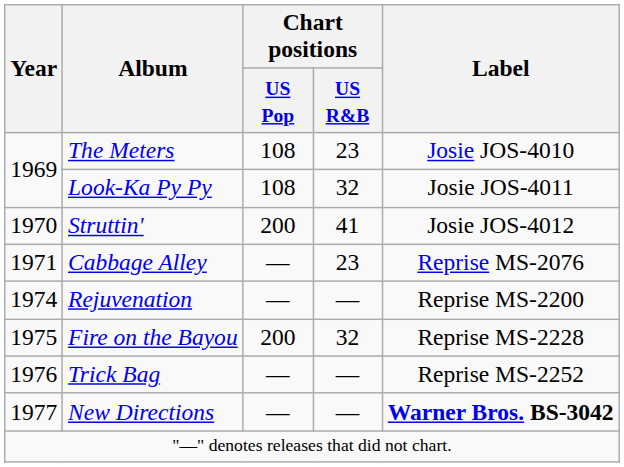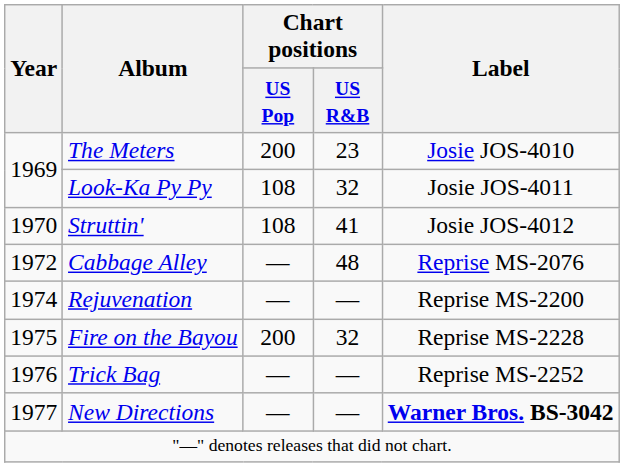 <table class="wikitable" style="text-align:center;">
 <tr>
 <th rowspan="2">Year</th>
 <th rowspan="2">Album</th>
 <th colspan="2">Chart positions</th>
 <th rowspan="2">Label</th>
 </tr>
 <tr>
 <th width="40"><small><a href='#'>US Pop</a></small><br></th>
 <th width="40"><small><a href='#'>US R&B</a></small><br></th>
 </tr>
 <tr>
 <td rowspan="2">1969</td>
 <td align="left"><em><a href='#'>The Meters</a></em></td>
-<td>108</td>
+<td>200</td>
 <td>23</td>
 <td><a href='#'>Josie</a> JOS-4010</td>
 </tr>
 <tr>
 <td align="left"><em><a href='#'>Look-Ka Py Py</a></em></td>
 <td>108</td>
 <td>32</td>
 <td>Josie JOS-4011</td>
 </tr>
 <tr>
 <td rowspan="1">1970</td>
 <td align="left"><em><a href='#'>Struttin'</a></em></td>
-<td>200</td>
+<td>108</td>
 <td>41</td>
 <td>Josie JOS-4012</td>
 </tr>
 <tr>
-<td rowspan="1">1971</td>
+<td rowspan="1">1972</td>
 <td align="left"><em><a href='#'>Cabbage Alley</a></em></td>
 <td>—</td>
-<td>23</td>
+<td>48</td>
 <td><a href='#'>Reprise</a> MS-2076</td>
 </tr>
 <tr>
 <td rowspan="1">1974</td>
 <td align="left"><em><a href='#'>Rejuvenation</a></em></td>
 <td>—</td>
 <td>—</td>
 <td>Reprise MS-2200</td>
 </tr>
 <tr>
 <td rowspan="1">1975</td>
 <td align="left"><em><a href='#'>Fire on the Bayou</a></em></td>
 <td>200</td>
 <td>32</td>
 <td>Reprise MS-2228</td>
 </tr>
 <tr>
 <td rowspan="1">1976</td>
 <td align="left"><em><a href='#'>Trick Bag</a></em></td>
 <td>—</td>
 <td>—</td>
 <td>Reprise MS-2252</td>
 </tr>
 <tr>
 <td rowspan="1">1977</td>
 <td align="left"><em><a href='#'>New Directions</a></em></td>
 <td>—</td>
 <td>—</td>
 <td><strong><a href='#'>Warner Bros.</a> BS-3042</strong></td>
 </tr>
 <tr>
 <td colspan="6" style="text-align:center; font-size:9pt;">"—" denotes releases that did not chart.</td>
 </tr>
 </table>
